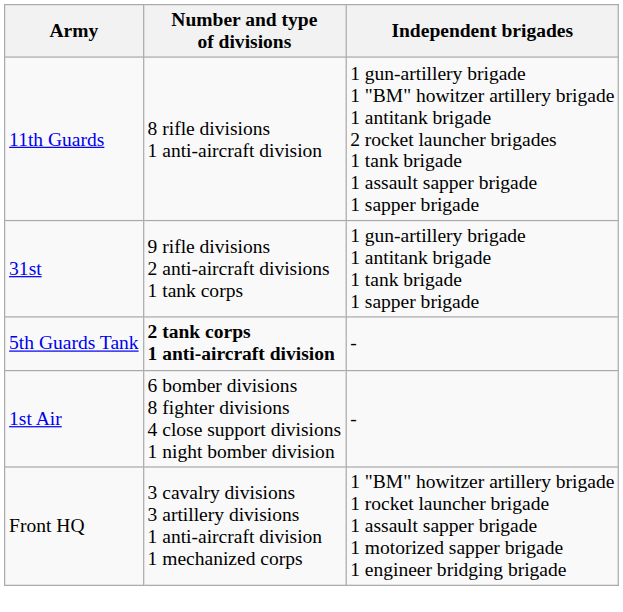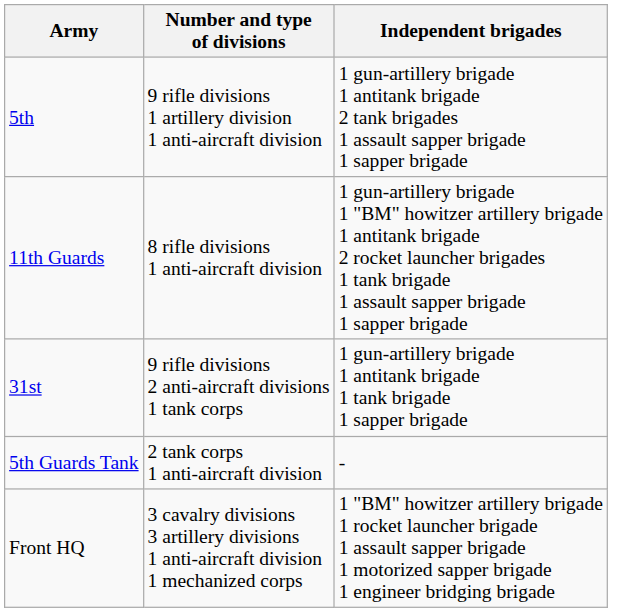 <table class="wikitable">
 <tr>
 <th>Army</th>
 <th>Number and type<br>of divisions</th>
 <th>Independent brigades</th>
+</tr>
+<tr>
+<td><a href='#'>5th</a></td>
+<td>9 rifle divisions<br>1 artillery division<br>1 anti-aircraft division</td>
+<td>1 gun-artillery brigade<br>1 antitank brigade<br>2 tank brigades<br>1 assault sapper brigade<br>1 sapper brigade</td>
 </tr>
 <tr>
 <td><a href='#'>11th Guards</a></td>
 <td>8 rifle divisions<br>1 anti-aircraft division</td>
 <td>1 gun-artillery brigade<br>1 "BM" howitzer artillery brigade<br>1 antitank brigade<br>2 rocket launcher brigades<br>1 tank brigade<br>1 assault sapper brigade<br>1 sapper brigade</td>
 </tr>
 <tr>
 <td><a href='#'>31st</a></td>
 <td>9 rifle divisions<br>2 anti-aircraft divisions<br>1 tank corps</td>
 <td>1 gun-artillery brigade<br>1 antitank brigade<br>1 tank brigade<br>1 sapper brigade</td>
 </tr>
 <tr>
 <td><a href='#'>5th Guards Tank</a></td>
-<td><strong>2 tank corps<br>1 anti-aircraft division</strong></td>
-<td>-</td>
-</tr>
-<tr>
-<td><a href='#'>1st Air</a></td>
-<td>6 bomber divisions<br>8 fighter divisions<br>4 close support divisions<br>1 night bomber division</td>
+<td>2 tank corps<br>1 anti-aircraft division</td>
 <td>-</td>
 </tr>
 <tr>
 <td>Front HQ</td>
 <td>3 cavalry divisions<br>3 artillery divisions<br>1 anti-aircraft division<br>1 mechanized corps</td>
 <td>1 "BM" howitzer artillery brigade<br>1 rocket launcher brigade<br>1 assault sapper brigade<br>1 motorized sapper brigade<br>1 engineer bridging brigade</td>
 </tr>
 </table>
